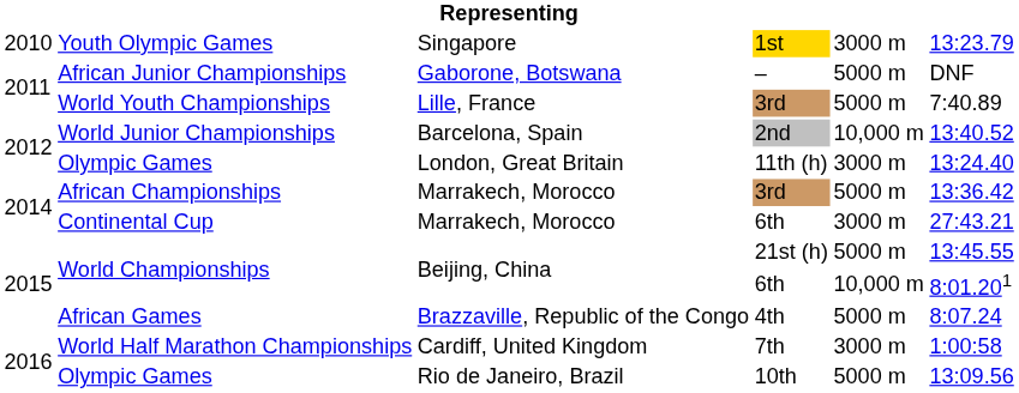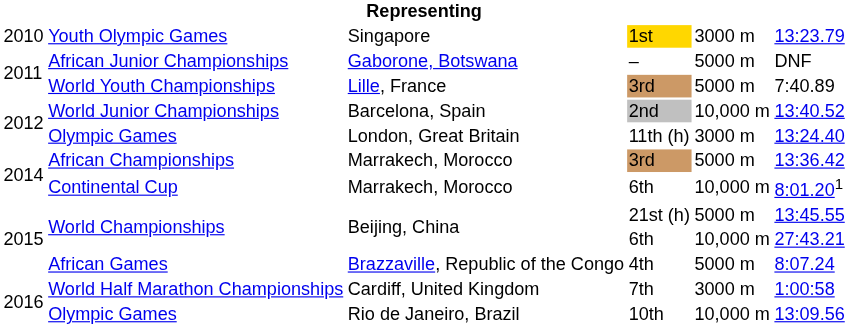 <table>
 <tr>
 <th colspan="6">Representing </th>
 </tr>
 <tr>
 <td>2010</td>
 <td><a href='#'>Youth Olympic Games</a></td>
 <td>Singapore</td>
 <td bgcolor=gold>1st</td>
 <td>3000 m</td>
 <td><a href='#'>13:23.79</a></td>
 </tr>
 <tr>
 <td rowspan=2>2011</td>
 <td><a href='#'>African Junior Championships</a></td>
 <td><a href='#'>Gaborone, Botswana</a></td>
 <td>–</td>
 <td>5000 m</td>
 <td>DNF</td>
 </tr>
 <tr>
 <td><a href='#'>World Youth Championships</a></td>
 <td><a href='#'>Lille</a>, France</td>
 <td bgcolor=cc9966>3rd</td>
 <td>5000 m</td>
 <td>7:40.89</td>
 </tr>
 <tr>
 <td rowspan=2>2012</td>
 <td><a href='#'>World Junior Championships</a></td>
 <td>Barcelona, Spain</td>
 <td bgcolor=silver>2nd</td>
 <td>10,000 m</td>
 <td><a href='#'>13:40.52</a></td>
 </tr>
 <tr>
 <td><a href='#'>Olympic Games</a></td>
 <td>London, Great Britain</td>
 <td>11th (h)</td>
 <td>3000 m</td>
 <td><a href='#'>13:24.40</a></td>
 </tr>
 <tr>
 <td rowspan=2>2014</td>
 <td><a href='#'>African Championships</a></td>
 <td>Marrakech, Morocco</td>
 <td bgcolor=cc9966>3rd</td>
 <td>5000 m</td>
 <td><a href='#'>13:36.42</a></td>
 </tr>
 <tr>
 <td><a href='#'>Continental Cup</a></td>
 <td>Marrakech, Morocco</td>
 <td>6th</td>
-<td>3000 m</td>
-<td><a href='#'>27:43.21</a></td>
+<td>10,000 m</td>
+<td><a href='#'>8:01.20</a><sup>1</sup></td>
 </tr>
 <tr>
 <td rowspan=3>2015</td>
 <td rowspan=2><a href='#'>World Championships</a></td>
 <td rowspan=2>Beijing, China</td>
 <td>21st (h)</td>
 <td>5000 m</td>
 <td><a href='#'>13:45.55</a></td>
 </tr>
 <tr>
 <td>6th</td>
 <td>10,000 m</td>
-<td><a href='#'>8:01.20</a><sup>1</sup></td>
+<td><a href='#'>27:43.21</a></td>
 </tr>
 <tr>
 <td><a href='#'>African Games</a></td>
 <td><a href='#'>Brazzaville</a>, Republic of the Congo</td>
 <td>4th</td>
 <td>5000 m</td>
 <td><a href='#'>8:07.24</a></td>
 </tr>
 <tr>
 <td rowspan=2>2016</td>
 <td><a href='#'>World Half Marathon Championships</a></td>
 <td>Cardiff, United Kingdom</td>
 <td>7th</td>
 <td>3000 m</td>
 <td><a href='#'>1:00:58</a></td>
 </tr>
 <tr>
 <td><a href='#'>Olympic Games</a></td>
 <td>Rio de Janeiro, Brazil</td>
 <td>10th</td>
-<td>5000 m</td>
+<td>10,000 m</td>
 <td><a href='#'>13:09.56</a></td>
 </tr>
 </table>
